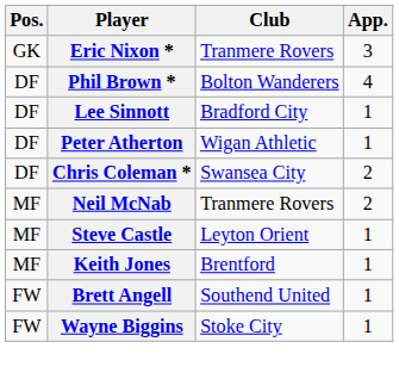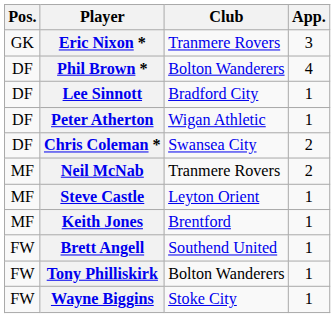 <table class="wikitable plainrowheaders" style="text-align: left">
 <tr>
 <th scope=col>Pos.</th>
 <th scope=col>Player</th>
 <th scope=col>Club</th>
 <th scope=col>App.</th>
 </tr>
 <tr>
 <td style=text-align:center>GK</td>
 <th scope=row><a href='#'>Eric Nixon</a> *</th>
 <td><a href='#'>Tranmere Rovers</a></td>
 <td style=text-align:center>3</td>
 </tr>
 <tr>
 <td style=text-align:center>DF</td>
 <th scope=row><a href='#'>Phil Brown</a> *</th>
 <td><a href='#'>Bolton Wanderers</a></td>
 <td style=text-align:center>4</td>
 </tr>
 <tr>
 <td style=text-align:center>DF</td>
 <th scope=row><a href='#'>Lee Sinnott</a></th>
 <td><a href='#'>Bradford City</a></td>
 <td style=text-align:center>1</td>
 </tr>
 <tr>
 <td style=text-align:center>DF</td>
 <th scope=row><a href='#'>Peter Atherton</a></th>
 <td><a href='#'>Wigan Athletic</a></td>
 <td style=text-align:center>1</td>
 </tr>
 <tr>
 <td style=text-align:center>DF</td>
 <th scope=row><a href='#'>Chris Coleman</a> *</th>
 <td><a href='#'>Swansea City</a></td>
 <td style=text-align:center>2</td>
 </tr>
 <tr>
 <td style=text-align:center>MF</td>
 <th scope=row><a href='#'>Neil McNab</a></th>
 <td>Tranmere Rovers</td>
 <td style=text-align:center>2</td>
 </tr>
 <tr>
 <td style=text-align:center>MF</td>
 <th scope=row><a href='#'>Steve Castle</a></th>
 <td><a href='#'>Leyton Orient</a></td>
 <td style=text-align:center>1</td>
 </tr>
 <tr>
 <td style=text-align:center>MF</td>
 <th scope=row><a href='#'>Keith Jones</a></th>
 <td><a href='#'>Brentford</a></td>
 <td style=text-align:center>1</td>
 </tr>
 <tr>
 <td style=text-align:center>FW</td>
 <th scope=row><a href='#'>Brett Angell</a></th>
 <td><a href='#'>Southend United</a></td>
 <td style=text-align:center>1</td>
 </tr>
 <tr>
 <td style=text-align:center>FW</td>
+<th scope=row><a href='#'>Tony Philliskirk</a></th>
+<td>Bolton Wanderers</td>
+<td style=text-align:center>1</td>
+</tr>
+<tr>
+<td style=text-align:center>FW</td>
 <th scope=row><a href='#'>Wayne Biggins</a></th>
 <td><a href='#'>Stoke City</a></td>
 <td style=text-align:center>1</td>
 </tr>
 </table>
